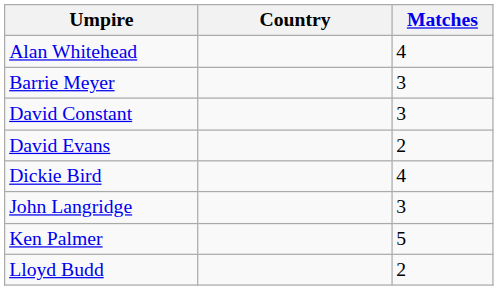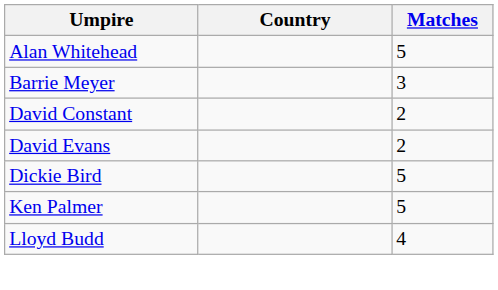 <table class="wikitable">
 <tr>
 <th width=150px>Umpire</th>
 <th width=150px>Country</th>
 <th width=75px><a href='#'>Matches</a></th>
 </tr>
 <tr>
 <td><a href='#'>Alan Whitehead</a></td>
 <td></td>
-<td>4</td>
+<td>5</td>
 </tr>
 <tr>
 <td><a href='#'>Barrie Meyer</a></td>
 <td></td>
 <td>3</td>
 </tr>
 <tr>
 <td><a href='#'>David Constant</a></td>
 <td></td>
-<td>3</td>
+<td>2</td>
 </tr>
 <tr>
 <td><a href='#'>David Evans</a></td>
 <td></td>
 <td>2</td>
 </tr>
 <tr>
 <td><a href='#'>Dickie Bird</a></td>
 <td></td>
-<td>4</td>
-</tr>
-<tr>
-<td><a href='#'>John Langridge</a></td>
-<td></td>
-<td>3</td>
+<td>5</td>
 </tr>
 <tr>
 <td><a href='#'>Ken Palmer</a></td>
 <td></td>
 <td>5</td>
 </tr>
 <tr>
 <td><a href='#'>Lloyd Budd</a></td>
 <td></td>
-<td>2</td>
+<td>4</td>
 </tr>
 </table>
